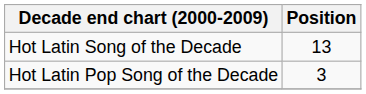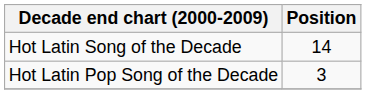 <table class="wikitable">
 <tr>
 <th>Decade end chart (2000-2009)</th>
 <th>Position</th>
 </tr>
 <tr>
 <td>Hot Latin Song of the Decade</td>
-<td style="text-align:center;">13</td>
+<td style="text-align:center;">14</td>
 </tr>
 <tr>
 <td>Hot Latin Pop Song of the Decade</td>
 <td style="text-align:center;">3</td>
 </tr>
 <tr>
 </tr>
 </table>
